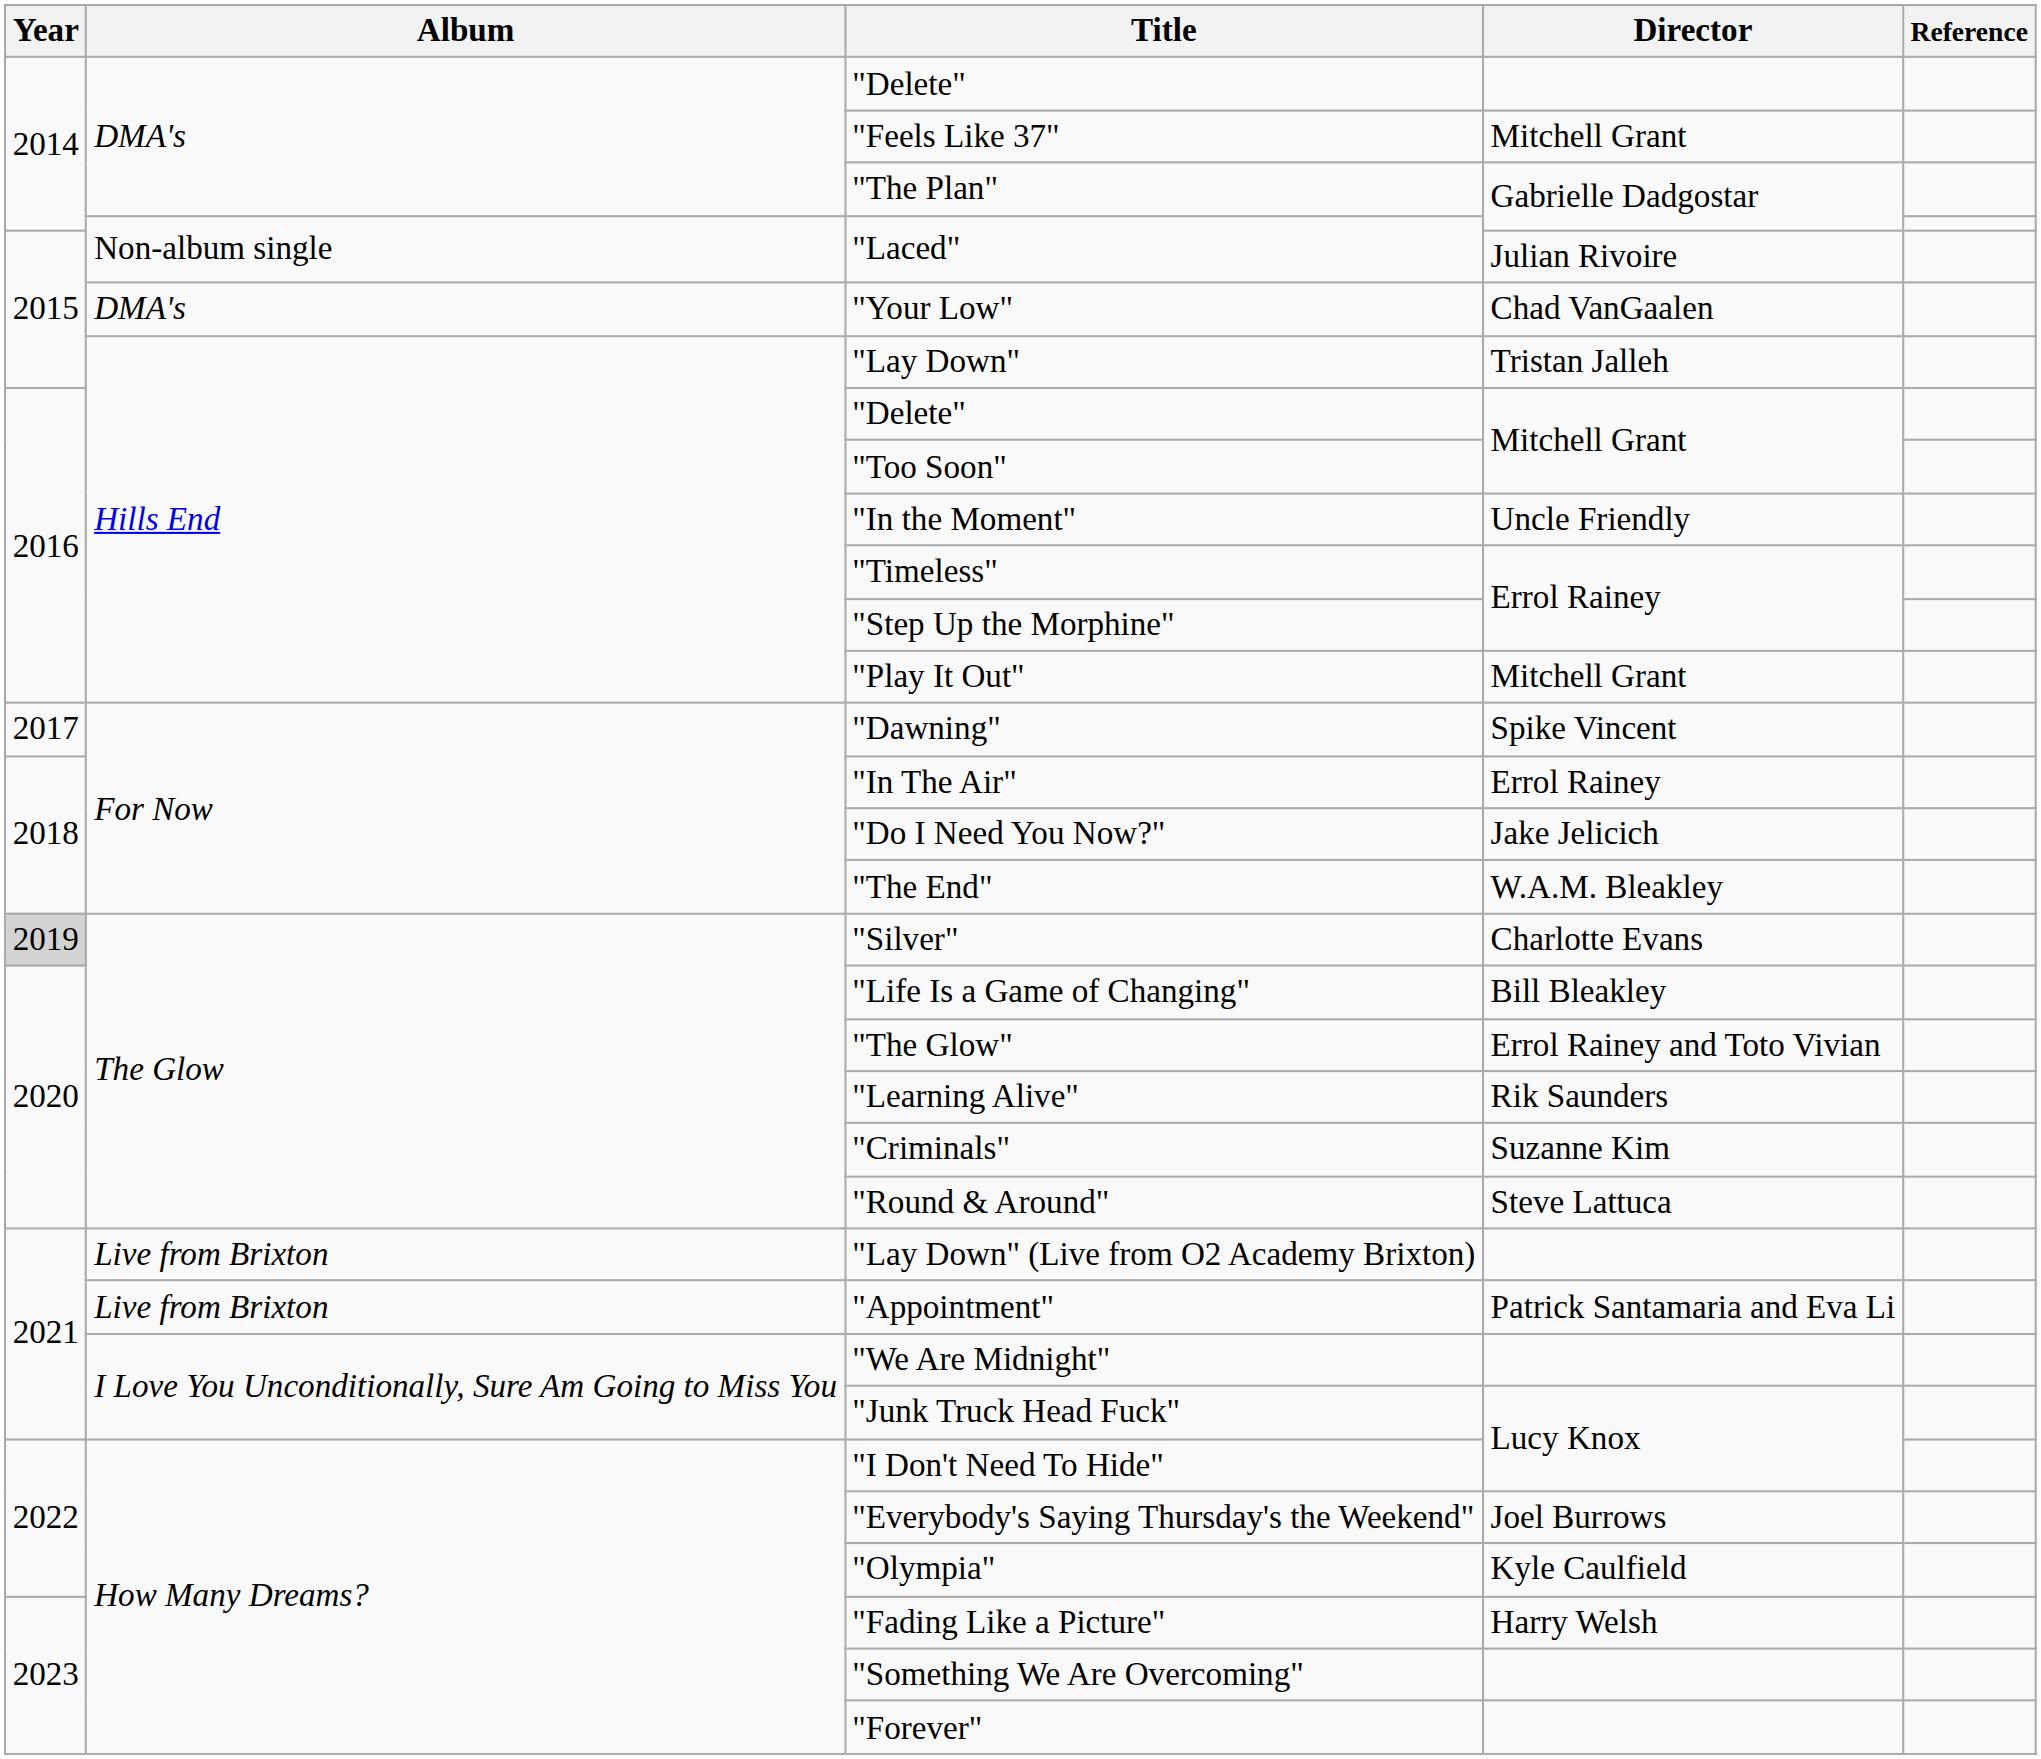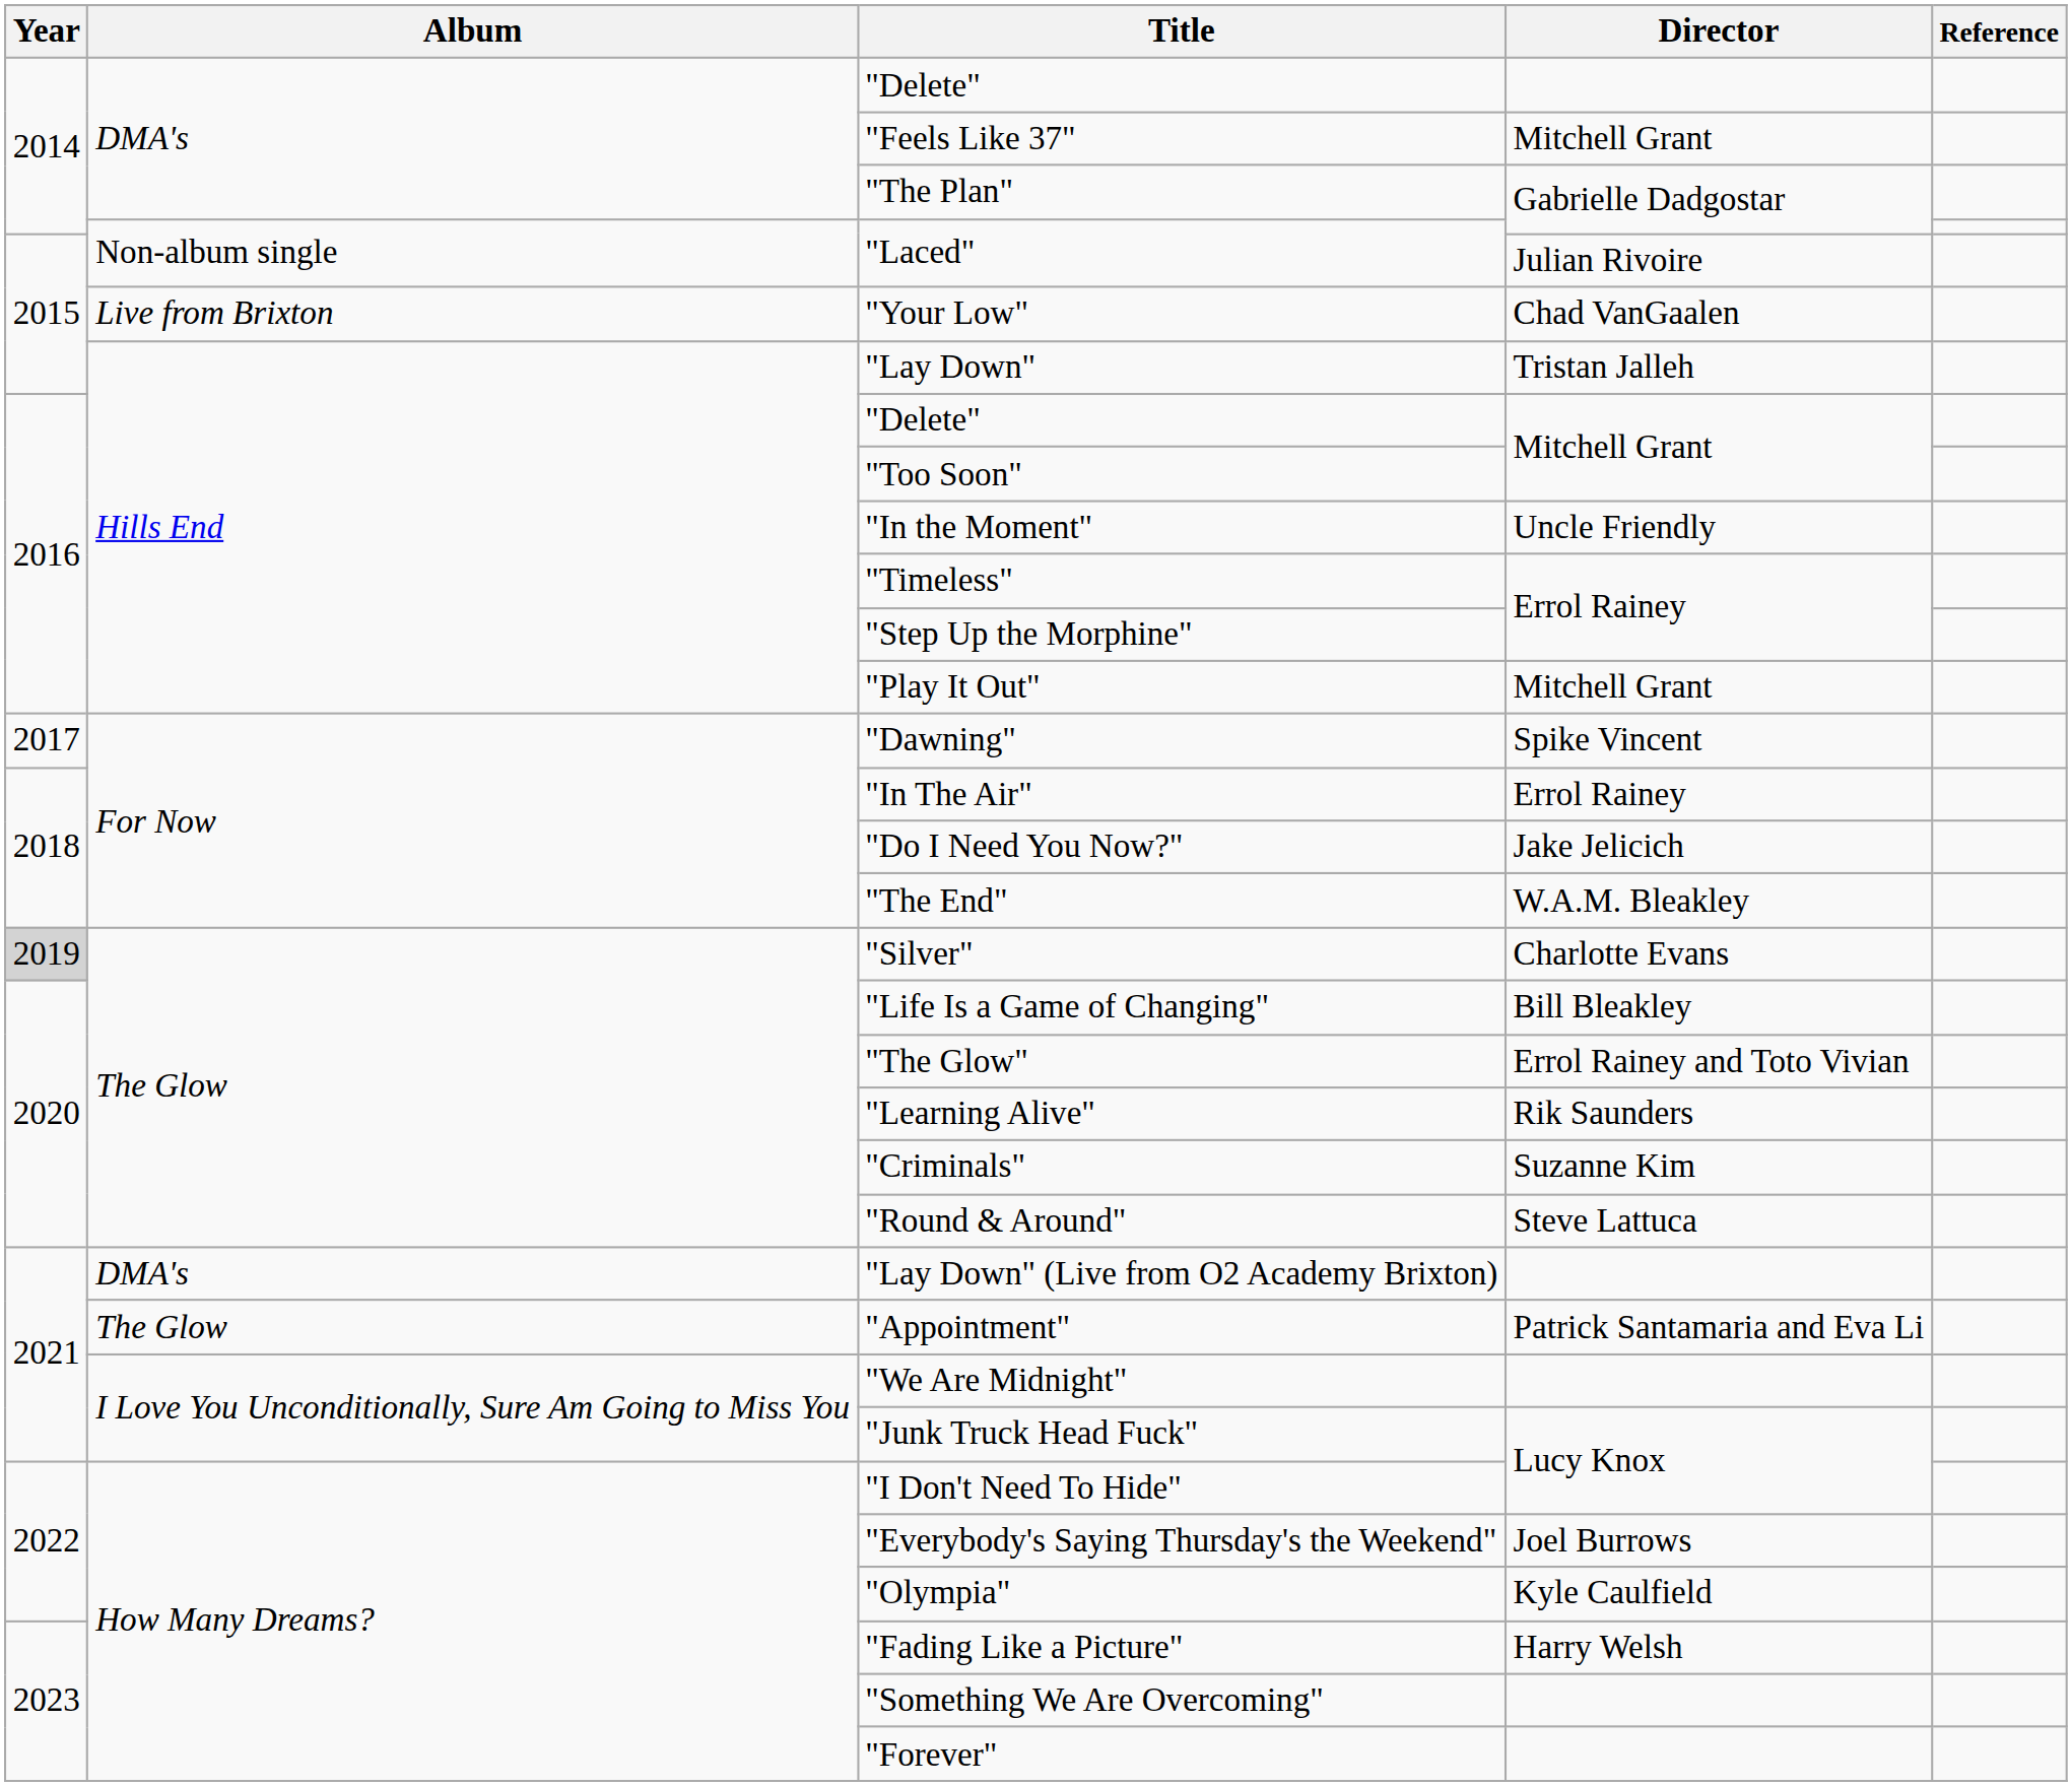 <table class="wikitable">
 <tr>
 <th valign="top">Year</th>
 <th valign="top">Album</th>
 <th valign="top">Title</th>
 <th valign="top">Director</th>
 <th valign="top"><small>Reference</small></th>
 </tr>
 <tr>
 <td rowspan="4">2014</td>
 <td rowspan="3"><em>DMA's</em></td>
 <td>"Delete"</td>
 <td></td>
 <td align=center></td>
 </tr>
 <tr>
 <td>"Feels Like 37"</td>
 <td>Mitchell Grant</td>
 <td align=center></td>
 </tr>
 <tr>
 <td>"The Plan"</td>
 <td rowspan="2">Gabrielle Dadgostar</td>
 <td align=center></td>
 </tr>
 <tr>
 <td rowspan="2">Non-album single</td>
 <td rowspan="2">"Laced"</td>
 <td align=center></td>
 </tr>
 <tr>
 <td rowspan="3">2015</td>
 <td>Julian Rivoire</td>
 <td align=center></td>
 </tr>
 <tr>
-<td><em>DMA's</em></td>
+<td><em>Live from Brixton</em></td>
 <td>"Your Low"</td>
 <td>Chad VanGaalen</td>
 <td align=center></td>
 </tr>
 <tr>
 <td rowspan="7"><em><a href='#'>Hills End</a></em></td>
 <td>"Lay Down"</td>
 <td>Tristan Jalleh</td>
 <td align=center></td>
 </tr>
 <tr>
 <td rowspan="6">2016</td>
 <td>"Delete"</td>
 <td rowspan="2">Mitchell Grant</td>
 <td align=center></td>
 </tr>
 <tr>
 <td>"Too Soon"</td>
 <td align=center></td>
 </tr>
 <tr>
 <td>"In the Moment"</td>
 <td>Uncle Friendly</td>
 <td align=center></td>
 </tr>
 <tr>
 <td>"Timeless"</td>
 <td rowspan="2">Errol Rainey</td>
 <td align=center></td>
 </tr>
 <tr>
 <td>"Step Up the Morphine"</td>
 <td align=center></td>
 </tr>
 <tr>
 <td>"Play It Out"</td>
 <td>Mitchell Grant</td>
 <td align=center></td>
 </tr>
 <tr>
 <td>2017</td>
 <td rowspan="4"><em>For Now</em></td>
 <td>"Dawning"</td>
 <td>Spike Vincent</td>
 <td align=center></td>
 </tr>
 <tr>
 <td rowspan="3">2018</td>
 <td>"In The Air"</td>
 <td>Errol Rainey</td>
 <td align=center></td>
 </tr>
 <tr>
 <td>"Do I Need You Now?"</td>
 <td>Jake Jelicich</td>
 <td align=center></td>
 </tr>
 <tr>
 <td>"The End"</td>
 <td>W.A.M. Bleakley</td>
 <td align=center></td>
 </tr>
 <tr>
 <td style="background: lightgrey;">2019</td>
 <td rowspan="6"><em>The Glow</em></td>
 <td>"Silver"</td>
 <td>Charlotte Evans</td>
 <td align=center></td>
 </tr>
 <tr>
 <td rowspan="5">2020</td>
 <td>"Life Is a Game of Changing"</td>
 <td>Bill Bleakley</td>
 <td align=center></td>
 </tr>
 <tr>
 <td>"The Glow"</td>
 <td>Errol Rainey and Toto Vivian</td>
 <td align=center></td>
 </tr>
 <tr>
 <td>"Learning Alive"</td>
 <td>Rik Saunders</td>
 <td align=center></td>
 </tr>
 <tr>
 <td>"Criminals"</td>
 <td>Suzanne Kim</td>
 <td align=center></td>
 </tr>
 <tr>
 <td>"Round & Around"</td>
 <td>Steve Lattuca</td>
 <td align=center></td>
 </tr>
 <tr>
 <td rowspan="4">2021</td>
-<td><em>Live from Brixton</em></td>
+<td><em>DMA's</em></td>
 <td>"Lay Down" (Live from O2 Academy Brixton)</td>
 <td></td>
 <td align=center></td>
 </tr>
 <tr>
-<td><em>Live from Brixton</em></td>
+<td><em>The Glow</em></td>
 <td>"Appointment"</td>
 <td>Patrick Santamaria and Eva Li</td>
 <td align=center></td>
 </tr>
 <tr>
 <td rowspan="2"><em>I Love You Unconditionally, Sure Am Going to Miss You</em></td>
 <td>"We Are Midnight"</td>
 <td></td>
 <td align=center></td>
 </tr>
 <tr>
 <td>"Junk Truck Head Fuck"</td>
 <td rowspan="2">Lucy Knox</td>
 <td align=center></td>
 </tr>
 <tr>
 <td rowspan="3">2022</td>
 <td rowspan="6"><em>How Many Dreams?</em></td>
 <td>"I Don't Need To Hide"</td>
 <td align=center></td>
 </tr>
 <tr>
 <td>"Everybody's Saying Thursday's the Weekend"</td>
 <td>Joel Burrows</td>
 <td align=center></td>
 </tr>
 <tr>
 <td>"Olympia"</td>
 <td>Kyle Caulfield</td>
 <td align=center></td>
 </tr>
 <tr>
 <td rowspan="3">2023</td>
 <td>"Fading Like a Picture"</td>
 <td>Harry Welsh</td>
 <td align=center></td>
 </tr>
 <tr>
 <td>"Something We Are Overcoming"</td>
 <td></td>
 <td align=center></td>
 </tr>
 <tr>
 <td>"Forever"</td>
 <td></td>
 <td align=center></td>
 </tr>
 <tr>
 </tr>
 </table>
